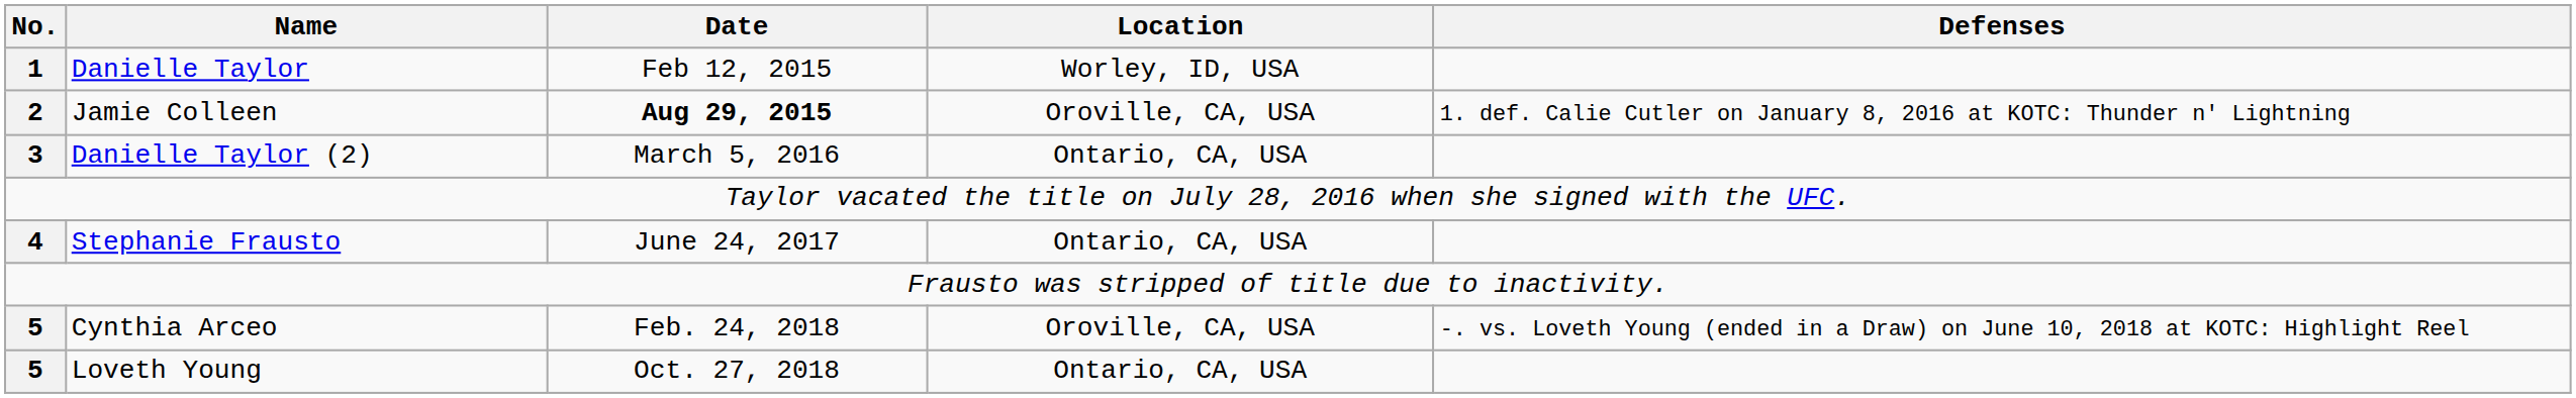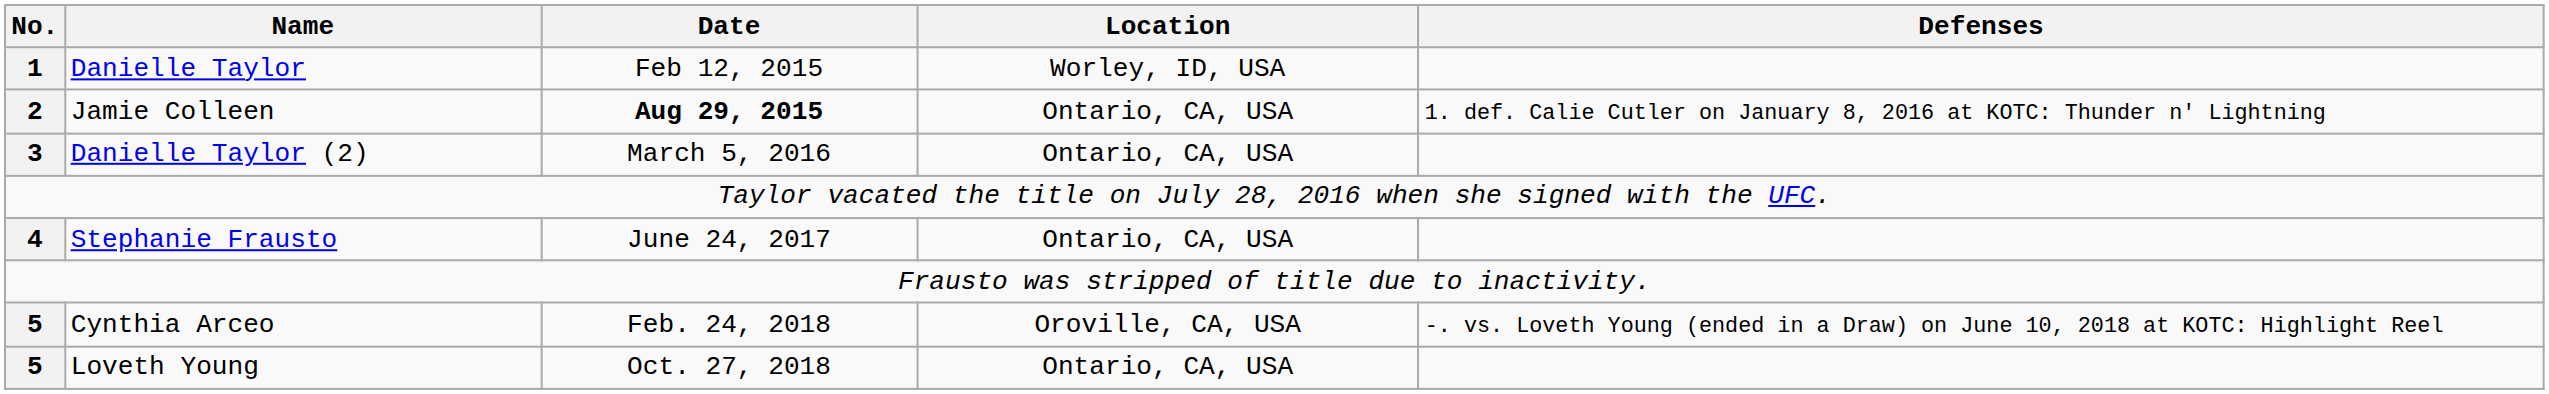 <table class="wikitable" width=100%>
 <tr>
 <th width=1%>No.</th>
 <th width=19%>Name</th>
 <th width=15%>Date</th>
 <th width=20%>Location</th>
 <th width=45%>Defenses</th>
 </tr>
 <tr>
 <th>1</th>
 <td align=left> <a href='#'>Danielle Taylor</a> <br></td>
 <td align=center>Feb 12, 2015 <br></td>
 <td align=center>Worley, ID, USA</td>
 </tr>
 <tr>
 <th>2</th>
 <td align=left> Jamie Colleen</td>
 <td align=center><strong>Aug 29, 2015 <br></strong></td>
-<td align=center>Oroville, CA, USA</td>
+<td align=center>Ontario, CA, USA</td>
 <td><small> 1. def. Calie Cutler on January 8, 2016 at KOTC: Thunder n' Lightning</small></td>
 </tr>
 <tr>
 <th>3</th>
 <td align=left> <a href='#'>Danielle Taylor</a> (2)</td>
 <td align=center>March 5, 2016 <br></td>
 <td align=center>Ontario, CA, USA</td>
 <td></td>
 </tr>
 <tr>
 <td align="center" colspan="5"><em>Taylor vacated the title on July 28, 2016 when she signed with the <a href='#'>UFC</a>.</em></td>
 </tr>
 <tr>
 <th>4</th>
 <td align=left> <a href='#'>Stephanie Frausto</a> <br></td>
 <td align=center>June 24, 2017 <br></td>
 <td align=center>Ontario, CA, USA</td>
 </tr>
 <tr>
 <td align="center" colspan="5"><em>Frausto was stripped of title due to inactivity.</em></td>
 </tr>
 <tr>
 <th>5</th>
 <td align=left> Cynthia Arceo <br></td>
 <td align=center>Feb. 24, 2018 <br></td>
 <td align=center>Oroville, CA, USA</td>
 <td><small> -. vs. Loveth Young (ended in a Draw) on June 10, 2018 at KOTC: Highlight Reel</small></td>
 </tr>
 <tr>
 <th>5</th>
 <td align=left> Loveth Young</td>
 <td align=center>Oct. 27, 2018 <br></td>
 <td align=center>Ontario, CA, USA</td>
 <td></td>
 </tr>
 </table>
